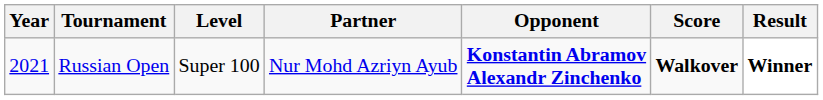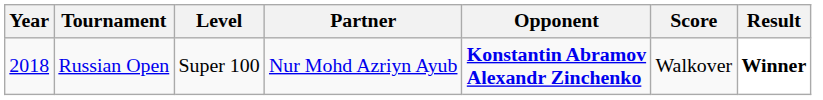 <table class="sortable wikitable" style="font-size: 90%;">
 <tr>
 <th>Year</th>
 <th>Tournament</th>
 <th>Level</th>
 <th>Partner</th>
 <th>Opponent</th>
 <th>Score</th>
 <th>Result</th>
 </tr>
 <tr>
-<td align="center"><a href='#'>2021</a></td>
+<td align="center"><a href='#'>2018</a></td>
 <td align="left"><a href='#'>Russian Open</a></td>
 <td align="left">Super 100</td>
 <td align="left"> <a href='#'>Nur Mohd Azriyn Ayub</a></td>
 <td align="left"><strong> <a href='#'>Konstantin Abramov</a> <br>  <a href='#'>Alexandr Zinchenko</a></strong></td>
-<td align="left"><strong>Walkover</strong></td>
+<td align="left">Walkover</td>
 <td style="text-align:left; background:white"> <strong>Winner</strong></td>
 </tr>
 </table>
